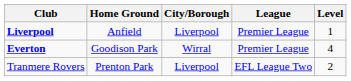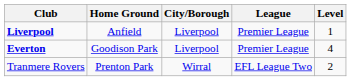 <table class="wikitable sortable" border="1" style="text-align:center;">
 <tr>
 <th>Club<br></th>
 <th>Home Ground</th>
 <th>City/Borough</th>
 <th>League</th>
 <th>Level</th>
 </tr>
 <tr>
 <td style="text-align:left;"><strong><a href='#'>Liverpool</a></strong></td>
 <td><a href='#'>Anfield</a></td>
 <td><a href='#'>Liverpool</a></td>
 <td><a href='#'>Premier League</a></td>
 <td>1</td>
 </tr>
 <tr>
 <td style="text-align:left;"><strong><a href='#'>Everton</a></strong></td>
 <td><a href='#'>Goodison Park</a></td>
-<td><a href='#'>Wirral</a></td>
+<td><a href='#'>Liverpool</a></td>
 <td><a href='#'>Premier League</a></td>
 <td>4</td>
 </tr>
 <tr>
 <td style="text-align:left;"><a href='#'>Tranmere Rovers</a></td>
 <td><a href='#'>Prenton Park</a></td>
-<td><a href='#'>Liverpool</a></td>
+<td><a href='#'>Wirral</a></td>
 <td><a href='#'>EFL League Two</a></td>
 <td>2</td>
 </tr>
 </table>
